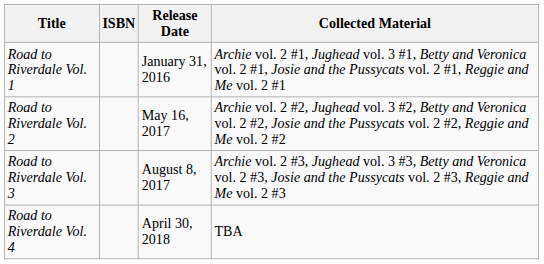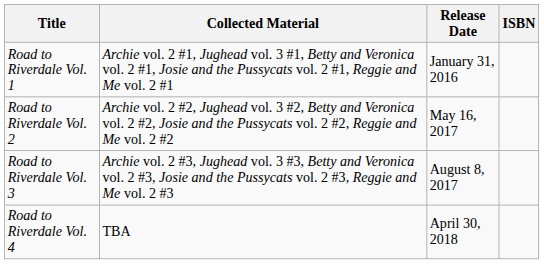 <table class="wikitable">
 <tr>
 <th>Title</th>
+<th>Collected Material</th>
+<th>Release Date</th>
 <th>ISBN</th>
-<th>Release Date</th>
-<th>Collected Material</th>
 </tr>
 <tr>
 <td><em>Road to Riverdale Vol. 1</em></td>
+<td><em>Archie</em> vol. 2 #1, <em>Jughead</em> vol. 3 #1, <em>Betty and Veronica</em> vol. 2 #1, <em>Josie and the Pussycats</em> vol. 2 #1, <em>Reggie and Me</em> vol. 2 #1</td>
+<td>January 31, 2016</td>
 <td></td>
-<td>January 31, 2016</td>
-<td><em>Archie</em> vol. 2 #1, <em>Jughead</em> vol. 3 #1, <em>Betty and Veronica</em> vol. 2 #1, <em>Josie and the Pussycats</em> vol. 2 #1, <em>Reggie and Me</em> vol. 2 #1</td>
 </tr>
 <tr>
 <td><em>Road to Riverdale Vol. 2</em></td>
+<td><em>Archie</em> vol. 2 #2, <em>Jughead</em> vol. 3 #2, <em>Betty and Veronica</em> vol. 2 #2, <em>Josie and the Pussycats</em> vol. 2 #2, <em>Reggie and Me</em> vol. 2 #2</td>
+<td>May 16, 2017</td>
 <td></td>
-<td>May 16, 2017</td>
-<td><em>Archie</em> vol. 2 #2, <em>Jughead</em> vol. 3 #2, <em>Betty and Veronica</em> vol. 2 #2, <em>Josie and the Pussycats</em> vol. 2 #2, <em>Reggie and Me</em> vol. 2 #2</td>
 </tr>
 <tr>
 <td><em>Road to Riverdale Vol. 3</em></td>
+<td><em>Archie</em> vol. 2 #3, <em>Jughead</em> vol. 3 #3, <em>Betty and Veronica</em> vol. 2 #3, <em>Josie and the Pussycats</em> vol. 2 #3, <em>Reggie and Me</em> vol. 2 #3</td>
+<td>August 8, 2017</td>
 <td></td>
-<td>August 8, 2017</td>
-<td><em>Archie</em> vol. 2 #3, <em>Jughead</em> vol. 3 #3, <em>Betty and Veronica</em> vol. 2 #3, <em>Josie and the Pussycats</em> vol. 2 #3, <em>Reggie and Me</em> vol. 2 #3</td>
 </tr>
 <tr>
 <td><em>Road to Riverdale Vol. 4</em></td>
+<td>TBA</td>
+<td>April 30, 2018</td>
 <td></td>
-<td>April 30, 2018</td>
-<td>TBA</td>
 </tr>
 </table>
